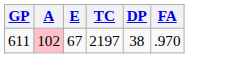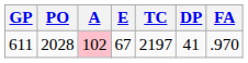 <table class="wikitable">
 <tr>
 <th><a href='#'>GP</a></th>
+<th><a href='#'>PO</a></th>
 <th><a href='#'>A</a></th>
 <th><a href='#'>E</a></th>
 <th><a href='#'>TC</a></th>
 <th><a href='#'>DP</a></th>
 <th><a href='#'>FA</a></th>
 </tr>
 <tr align=center>
 <td>611</td>
+<td>2028</td>
 <td style="background: pink;">102</td>
 <td>67</td>
 <td>2197</td>
-<td>38</td>
+<td>41</td>
 <td>.970</td>
 </tr>
 </table>
